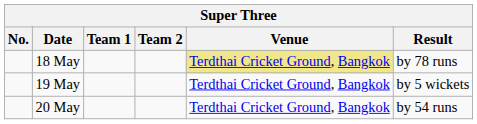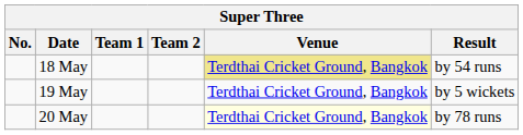 <table class="wikitable">
 <tr>
 <th colspan="6">Super Three</th>
 </tr>
 <tr>
 <th>No.</th>
 <th>Date</th>
 <th>Team 1</th>
 <th>Team 2</th>
 <th>Venue</th>
 <th>Result</th>
 </tr>
 <tr>
 <td></td>
 <td>18 May</td>
 <td></td>
 <td></td>
 <td style="background: khaki;"><a href='#'>Terdthai Cricket Ground</a>, <a href='#'>Bangkok</a></td>
-<td> by 78 runs</td>
+<td> by 54 runs</td>
 </tr>
 <tr>
 <td></td>
 <td>19 May</td>
 <td></td>
 <td></td>
 <td><a href='#'>Terdthai Cricket Ground</a>, <a href='#'>Bangkok</a></td>
 <td> by 5 wickets</td>
 </tr>
 <tr>
 <td></td>
 <td>20 May</td>
 <td></td>
 <td></td>
-<td><a href='#'>Terdthai Cricket Ground</a>, <a href='#'>Bangkok</a></td>
-<td> by 54 runs</td>
+<td style="background: lightyellow;"><a href='#'>Terdthai Cricket Ground</a>, <a href='#'>Bangkok</a></td>
+<td> by 78 runs</td>
 </tr>
 </table>
